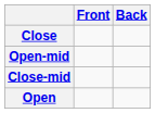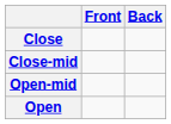 <table class="wikitable" style="text-align: center;">
 <tr>
 <th></th>
 <th><a href='#'>Front</a></th>
 <th><a href='#'>Back</a></th>
 </tr>
 <tr>
 <th><a href='#'>Close</a></th>
 <td></td>
 <td></td>
 </tr>
 <tr>
-<th><a href='#'>Open-mid</a></th>
+<th><a href='#'>Close-mid</a></th>
 <td></td>
 <td></td>
 </tr>
 <tr>
-<th><a href='#'>Close-mid</a></th>
+<th><a href='#'>Open-mid</a></th>
 <td></td>
 <td></td>
 </tr>
 <tr>
 <th><a href='#'>Open</a></th>
 <td></td>
 <td></td>
 </tr>
 </table>
